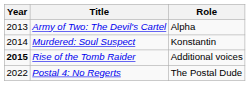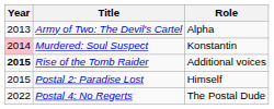 <table class="wikitable">
 <tr>
 <th>Year</th>
 <th>Title</th>
 <th>Role</th>
 </tr>
 <tr>
 <td>2013</td>
 <td><em><a href='#'>Army of Two: The Devil's Cartel</a></em></td>
 <td>Alpha</td>
 </tr>
 <tr>
-<td>2014</td>
+<td style="background: pink;">2014</td>
 <td><em><a href='#'>Murdered: Soul Suspect</a></em></td>
 <td>Konstantin</td>
 </tr>
 <tr>
 <td><strong>2015</strong></td>
 <td><em><a href='#'>Rise of the Tomb Raider</a></em></td>
 <td>Additional voices</td>
 </tr>
 <tr>
+<td>2015</td>
+<td><em><a href='#'>Postal 2: Paradise Lost</a></em></td>
+<td>Himself</td>
+</tr>
+<tr>
 <td>2022</td>
 <td><em><a href='#'>Postal 4: No Regerts</a></em></td>
 <td>The Postal Dude</td>
 </tr>
 </table>
